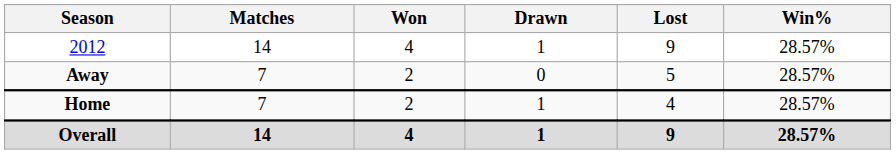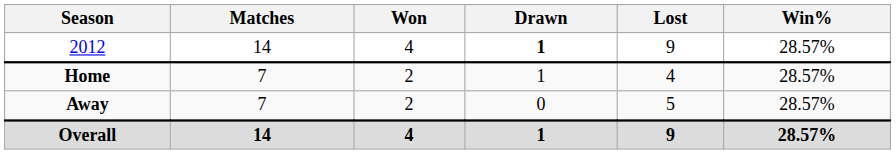 <table class="wikitable" style="width:50%;text-align:center">
 <tr>
 <th width=10>Season</th>
 <th width=10>Matches</th>
 <th width=10>Won</th>
 <th width=10>Drawn</th>
 <th width=10>Lost</th>
 <th width=10>Win%</th>
 </tr>
 <tr style="background:white;">
 <td><a href='#'>2012</a></td>
 <td>14</td>
 <td>4</td>
+<td><strong>1</strong></td>
+<td>9</td>
+<td>28.57%</td>
+</tr>
+<tr style="border-top:2px solid black;">
+<td><strong>Home</strong></td>
+<td>7</td>
+<td>2</td>
 <td>1</td>
-<td>9</td>
+<td>4</td>
 <td>28.57%</td>
 </tr>
 <tr>
 <td><strong>Away</strong></td>
 <td>7</td>
 <td>2</td>
 <td>0</td>
 <td>5</td>
-<td>28.57%</td>
-</tr>
-<tr style="border-top:2px solid black;">
-<td><strong>Home</strong></td>
-<td>7</td>
-<td>2</td>
-<td>1</td>
-<td>4</td>
 <td>28.57%</td>
 </tr>
 <tr style="border-top:2px solid black;background:gainsboro;">
 <td><strong>Overall</strong></td>
 <td><strong>14</strong></td>
 <td><strong>4</strong></td>
 <td><strong>1</strong></td>
 <td><strong>9</strong></td>
 <td><strong>28.57%</strong></td>
 </tr>
 </table>
